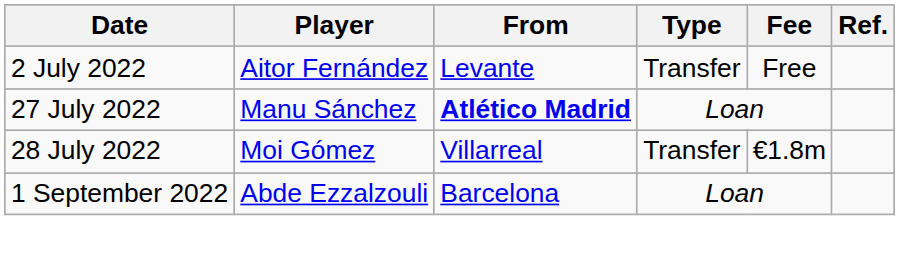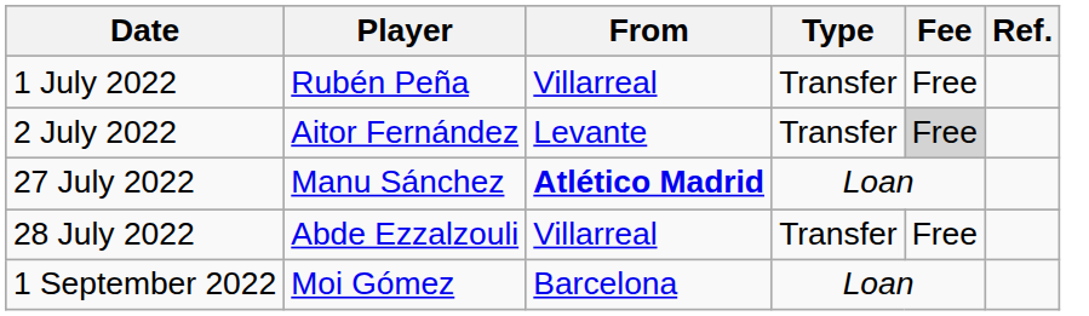 <table class="wikitable">
 <tr>
 <th>Date</th>
 <th>Player</th>
 <th>From</th>
 <th>Type</th>
 <th>Fee</th>
 <th>Ref.</th>
 </tr>
 <tr>
+<td>1 July 2022</td>
+<td> <a href='#'>Rubén Peña</a></td>
+<td><a href='#'>Villarreal</a></td>
+<td align=center>Transfer</td>
+<td align=center>Free</td>
+<td align=center></td>
+</tr>
+<tr>
 <td>2 July 2022</td>
 <td> <a href='#'>Aitor Fernández</a></td>
 <td><a href='#'>Levante</a></td>
 <td align=center>Transfer</td>
-<td align=center>Free</td>
+<td align=center style="background: lightgrey;">Free</td>
 <td align=center></td>
 </tr>
 <tr>
 <td>27 July 2022</td>
 <td> <a href='#'>Manu Sánchez</a></td>
 <td><strong><a href='#'>Atlético Madrid</a></strong></td>
 <td colspan=2 align=center><em>Loan</em></td>
 <td align=center></td>
 </tr>
 <tr>
 <td>28 July 2022</td>
-<td> <a href='#'>Moi Gómez</a></td>
+<td> <a href='#'>Abde Ezzalzouli</a></td>
 <td><a href='#'>Villarreal</a></td>
 <td align=center>Transfer</td>
-<td align=center>€1.8m</td>
+<td align=center>Free</td>
 <td align=center></td>
 </tr>
 <tr>
 <td>1 September 2022</td>
-<td> <a href='#'>Abde Ezzalzouli</a></td>
+<td> <a href='#'>Moi Gómez</a></td>
 <td><a href='#'>Barcelona</a></td>
 <td colspan=2 align=center><em>Loan</em></td>
 <td align=center></td>
 </tr>
 </table>
